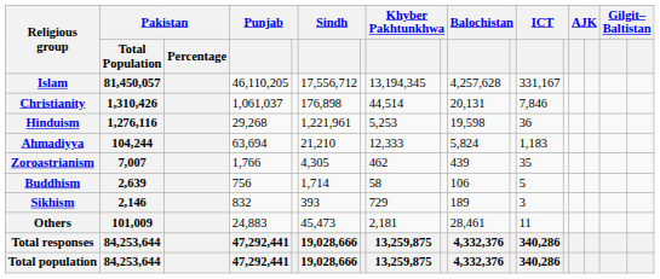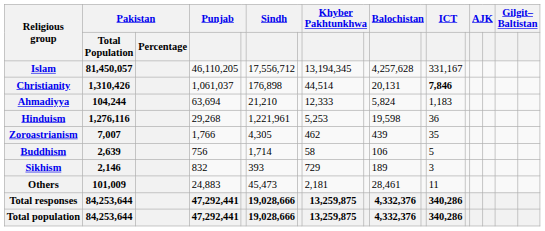 <table class="wikitable sortable">
 <tr>
 <th rowspan="2">Religious<br>group</th>
 <th colspan="2"><a href='#'>Pakistan</a></th>
 <th colspan="2"><a href='#'>Punjab</a></th>
 <th colspan="2"><a href='#'>Sindh</a></th>
 <th colspan="2"><a href='#'>Khyber<br>Pakhtunkhwa</a></th>
 <th colspan="2"><a href='#'>Balochistan</a></th>
 <th colspan="2"><a href='#'>ICT</a></th>
 <th colspan="2"><a href='#'>AJK</a></th>
 <th colspan="2"><a href='#'>Gilgit–<br>Baltistan</a></th>
 </tr>
 <tr>
 <th>Total<br>Population</th>
 <th>Percentage</th>
 <th><a href='#'></a></th>
 <th></th>
 <th></th>
 <th></th>
 <th></th>
 <th></th>
 <th></th>
 <th></th>
 <th></th>
 <th></th>
 <th></th>
 <th></th>
 <th></th>
 <th></th>
 </tr>
 <tr>
 <th><a href='#'>Islam</a> </th>
 <th>81,450,057</th>
 <th></th>
 <td>46,110,205</td>
 <td></td>
 <td>17,556,712</td>
 <td></td>
 <td>13,194,345</td>
 <td></td>
 <td>4,257,628</td>
 <td></td>
 <td>331,167</td>
 <td></td>
 <td></td>
 <td></td>
 <td></td>
 <td></td>
 </tr>
 <tr>
 <th><a href='#'>Christianity</a> </th>
 <th>1,310,426</th>
 <th></th>
 <td>1,061,037</td>
 <td></td>
 <td>176,898</td>
 <td></td>
 <td>44,514</td>
 <td></td>
 <td>20,131</td>
 <td></td>
-<td>7,846</td>
+<td><strong>7,846</strong></td>
+<td></td>
+<td></td>
+<td></td>
+<td></td>
+<td></td>
+</tr>
+<tr>
+<th><a href='#'>Ahmadiyya</a> </th>
+<th>104,244</th>
+<th></th>
+<td>63,694</td>
+<td></td>
+<td>21,210</td>
+<td></td>
+<td>12,333</td>
+<td></td>
+<td>5,824</td>
+<td></td>
+<td>1,183</td>
 <td></td>
 <td></td>
 <td></td>
 <td></td>
 <td></td>
 </tr>
 <tr>
 <th><a href='#'>Hinduism</a> </th>
 <th>1,276,116</th>
 <th></th>
 <td>29,268</td>
 <td></td>
 <td>1,221,961</td>
 <td></td>
 <td>5,253</td>
 <td></td>
 <td>19,598</td>
 <td></td>
 <td>36</td>
-<td></td>
-<td></td>
-<td></td>
-<td></td>
-<td></td>
-</tr>
-<tr>
-<th><a href='#'>Ahmadiyya</a> </th>
-<th>104,244</th>
-<th></th>
-<td>63,694</td>
-<td></td>
-<td>21,210</td>
-<td></td>
-<td>12,333</td>
-<td></td>
-<td>5,824</td>
-<td></td>
-<td>1,183</td>
 <td></td>
 <td></td>
 <td></td>
 <td></td>
 <td></td>
 </tr>
 <tr>
 <th><a href='#'>Zoroastrianism</a> </th>
 <th>7,007</th>
 <th></th>
 <td>1,766</td>
 <td></td>
 <td>4,305</td>
 <td></td>
 <td>462</td>
 <td></td>
 <td>439</td>
 <td></td>
 <td>35</td>
 <td></td>
 <td></td>
 <td></td>
 <td></td>
 <td></td>
 </tr>
 <tr>
 <th><a href='#'>Buddhism</a> </th>
 <th>2,639</th>
 <th></th>
 <td>756</td>
 <td></td>
 <td>1,714</td>
 <td></td>
 <td>58</td>
 <td></td>
 <td>106</td>
 <td></td>
 <td>5</td>
 <td></td>
 <td></td>
 <td></td>
 <td></td>
 <td></td>
 </tr>
 <tr>
 <th><a href='#'>Sikhism</a> </th>
 <th>2,146</th>
 <th></th>
 <td>832</td>
 <td></td>
 <td>393</td>
 <td></td>
 <td>729</td>
 <td></td>
 <td>189</td>
 <td></td>
 <td>3</td>
 <td></td>
 <td></td>
 <td></td>
 <td></td>
 <td></td>
 </tr>
 <tr>
 <th>Others</th>
 <th>101,009</th>
 <th></th>
 <td>24,883</td>
 <td></td>
 <td>45,473</td>
 <td></td>
 <td>2,181</td>
 <td></td>
 <td>28,461</td>
 <td></td>
 <td>11</td>
 <td></td>
 <td></td>
 <td></td>
 <td></td>
 <td></td>
 </tr>
 <tr>
 <th>Total responses</th>
 <th>84,253,644</th>
 <th></th>
 <th>47,292,441</th>
 <th></th>
 <th>19,028,666</th>
 <th></th>
 <th>13,259,875</th>
 <th></th>
 <th>4,332,376</th>
 <th></th>
 <th>340,286</th>
 <th></th>
 <th></th>
 <th></th>
 <th></th>
 <th></th>
 </tr>
 <tr>
 <th>Total population</th>
 <th>84,253,644</th>
 <th></th>
 <th>47,292,441</th>
 <th></th>
 <th>19,028,666</th>
 <th></th>
 <th>13,259,875</th>
 <th></th>
 <th>4,332,376</th>
 <th></th>
 <th>340,286</th>
 <th></th>
 <th></th>
 <th></th>
 <th></th>
 <th></th>
 </tr>
 </table>
